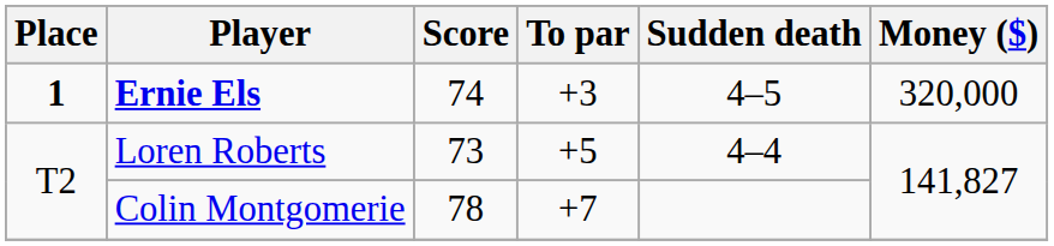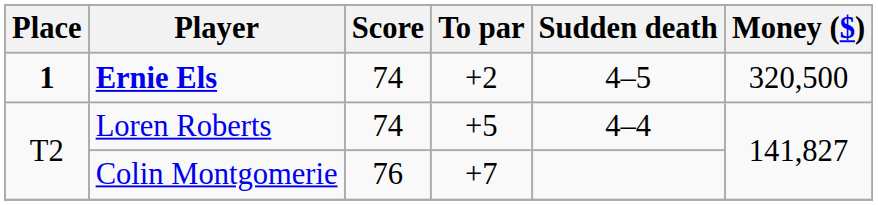 <table class="wikitable">
 <tr>
 <th>Place</th>
 <th>Player</th>
 <th>Score</th>
 <th>To par</th>
 <th>Sudden death</th>
 <th>Money (<a href='#'>$</a>)</th>
 </tr>
 <tr>
 <td align=center><strong>1</strong></td>
 <td> <strong><a href='#'>Ernie Els</a></strong></td>
 <td align=center>74</td>
-<td align=center>+3</td>
+<td align=center>+2</td>
 <td align=center>4–5</td>
-<td align=center>320,000</td>
+<td align=center>320,500</td>
 </tr>
 <tr>
 <td align=center rowspan=2>T2</td>
 <td> <a href='#'>Loren Roberts</a></td>
-<td align=center>73</td>
+<td align=center>74</td>
 <td align=center>+5</td>
 <td align=center>4–4</td>
 <td align=center rowspan=2>141,827</td>
 </tr>
 <tr>
 <td> <a href='#'>Colin Montgomerie</a></td>
-<td align=center>78</td>
+<td align=center>76</td>
 <td align=center>+7</td>
 <td></td>
 </tr>
 <tr>
 </tr>
 </table>
